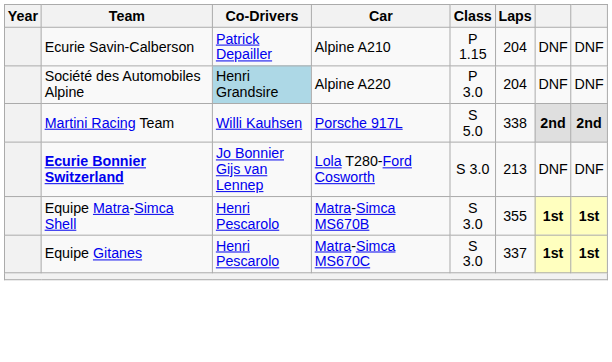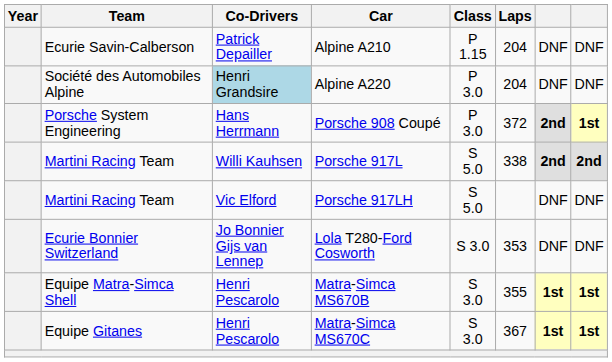 <table class="wikitable" style="text-align:center; font-size:90%">
 <tr>
 <th>Year</th>
 <th>Team</th>
 <th>Co-Drivers</th>
 <th>Car</th>
 <th>Class</th>
 <th>Laps</th>
 <th></th>
 <th></th>
 </tr>
 <tr>
 <th></th>
 <td align="left"> Ecurie Savin-Calberson</td>
 <td align="left"> <a href='#'>Patrick Depailler</a></td>
 <td align="left">Alpine A210</td>
 <td>P<br>1.15</td>
 <td>204</td>
 <td>DNF</td>
 <td>DNF</td>
 </tr>
 <tr>
 <th></th>
 <td align="left"> Société des Automobiles Alpine</td>
 <td align="left" style="background: lightblue;"> Henri Grandsire</td>
 <td align="left">Alpine A220</td>
 <td>P<br>3.0</td>
 <td>204</td>
 <td>DNF</td>
 <td>DNF</td>
 </tr>
 <tr>
 <th></th>
+<td align="left"> <a href='#'>Porsche</a> System Engineering</td>
+<td align="left"> <a href='#'>Hans Herrmann</a></td>
+<td align="left"><a href='#'>Porsche 908</a> Coupé</td>
+<td>P<br>3.0</td>
+<td>372</td>
+<td style="background:#DFDFDF;"><strong>2nd</strong></td>
+<td style="background:#FFFFBF;"><strong>1st</strong></td>
+</tr>
+<tr>
+<th></th>
 <td align="left"> <a href='#'>Martini Racing</a> Team</td>
 <td align="left"> <a href='#'>Willi Kauhsen</a></td>
 <td align="left"><a href='#'>Porsche 917L</a></td>
 <td>S<br>5.0</td>
 <td>338</td>
 <td style="background:#DFDFDF;"><strong>2nd</strong></td>
 <td style="background:#DFDFDF;"><strong>2nd</strong></td>
 </tr>
 <tr>
 <th></th>
-<td align="left"><strong> <a href='#'>Ecurie Bonnier Switzerland</a></strong></td>
+<td align="left"> <a href='#'>Martini Racing</a> Team</td>
+<td align="left"> <a href='#'>Vic Elford</a></td>
+<td align="left"><a href='#'>Porsche 917LH</a></td>
+<td>S<br>5.0</td>
+<td></td>
+<td>DNF</td>
+<td>DNF</td>
+</tr>
+<tr>
+<th></th>
+<td align="left"> <a href='#'>Ecurie Bonnier Switzerland</a></td>
 <td align="left"> <a href='#'>Jo Bonnier</a><br> <a href='#'>Gijs van Lennep</a></td>
 <td align="left"><a href='#'>Lola</a> T280-<a href='#'>Ford</a> <a href='#'>Cosworth</a></td>
 <td>S 3.0</td>
-<td>213</td>
+<td>353</td>
 <td>DNF</td>
 <td>DNF</td>
 </tr>
 <tr>
 <th></th>
 <td align="left"> Equipe <a href='#'>Matra</a>-<a href='#'>Simca</a> <a href='#'>Shell</a></td>
 <td align="left"> <a href='#'>Henri Pescarolo</a></td>
 <td align="left"><a href='#'>Matra</a>-<a href='#'>Simca</a> <a href='#'>MS670B</a></td>
 <td>S<br>3.0</td>
 <td>355</td>
 <td style="background:#FFFFBF;"><strong>1st</strong></td>
 <td style="background:#FFFFBF;"><strong>1st</strong></td>
 </tr>
 <tr>
 <th></th>
 <td align="left"> Equipe <a href='#'>Gitanes</a></td>
 <td align="left"> <a href='#'>Henri Pescarolo</a></td>
 <td align="left"><a href='#'>Matra</a>-<a href='#'>Simca</a> <a href='#'>MS670C</a></td>
 <td>S<br>3.0</td>
-<td>337</td>
+<td>367</td>
 <td style="background:#FFFFBF;"><strong>1st</strong></td>
 <td style="background:#FFFFBF;"><strong>1st</strong></td>
 </tr>
 <tr>
 <th colspan="8"></th>
 </tr>
 </table>
